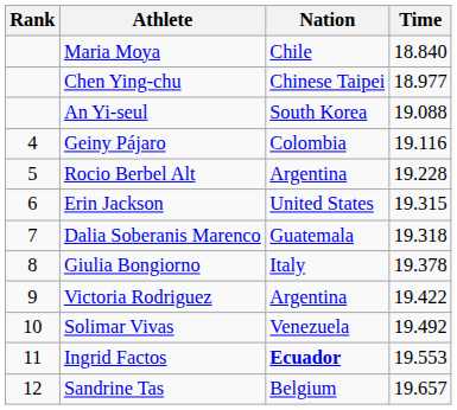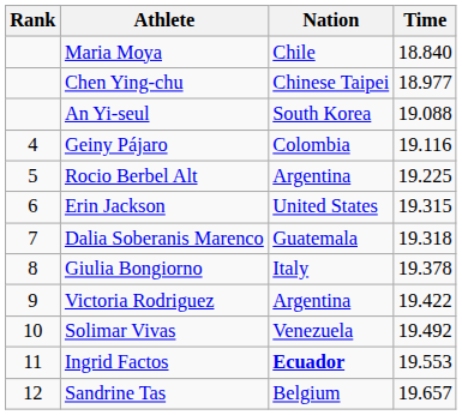 <table class="wikitable sortable" style="text-align:center">
 <tr>
 <th>Rank</th>
 <th>Athlete</th>
 <th>Nation</th>
 <th>Time</th>
 </tr>
 <tr>
 <td></td>
 <td align=left><a href='#'>Maria Moya</a></td>
 <td align=left> <a href='#'>Chile</a></td>
 <td>18.840</td>
 </tr>
 <tr>
 <td></td>
 <td align=left><a href='#'>Chen Ying-chu</a></td>
 <td align=left> <a href='#'>Chinese Taipei</a></td>
 <td>18.977</td>
 </tr>
 <tr>
 <td></td>
 <td align=left><a href='#'>An Yi-seul</a></td>
 <td align=left> <a href='#'>South Korea</a></td>
 <td>19.088</td>
 </tr>
 <tr>
 <td>4</td>
 <td align=left><a href='#'>Geiny Pájaro</a></td>
 <td align=left> <a href='#'>Colombia</a></td>
 <td>19.116</td>
 </tr>
 <tr>
 <td>5</td>
 <td align=left><a href='#'>Rocio Berbel Alt</a></td>
 <td align=left> <a href='#'>Argentina</a></td>
-<td>19.228</td>
+<td>19.225</td>
 </tr>
 <tr>
 <td>6</td>
 <td align=left><a href='#'>Erin Jackson</a></td>
 <td align=left> <a href='#'>United States</a></td>
 <td>19.315</td>
 </tr>
 <tr>
 <td>7</td>
 <td align=left><a href='#'>Dalia Soberanis Marenco</a></td>
 <td align=left> <a href='#'>Guatemala</a></td>
 <td>19.318</td>
 </tr>
 <tr>
 <td>8</td>
 <td align=left><a href='#'>Giulia Bongiorno</a></td>
 <td align=left> <a href='#'>Italy</a></td>
 <td>19.378</td>
 </tr>
 <tr>
 <td>9</td>
 <td align=left><a href='#'>Victoria Rodriguez</a></td>
 <td align=left> <a href='#'>Argentina</a></td>
 <td>19.422</td>
 </tr>
 <tr>
 <td>10</td>
 <td align=left><a href='#'>Solimar Vivas</a></td>
 <td align=left> <a href='#'>Venezuela</a></td>
 <td>19.492</td>
 </tr>
 <tr>
 <td>11</td>
 <td align=left><a href='#'>Ingrid Factos</a></td>
 <td align=left><strong> <a href='#'>Ecuador</a></strong></td>
 <td>19.553</td>
 </tr>
 <tr>
 <td>12</td>
 <td align=left><a href='#'>Sandrine Tas</a></td>
 <td align=left> <a href='#'>Belgium</a></td>
 <td>19.657</td>
 </tr>
 </table>
